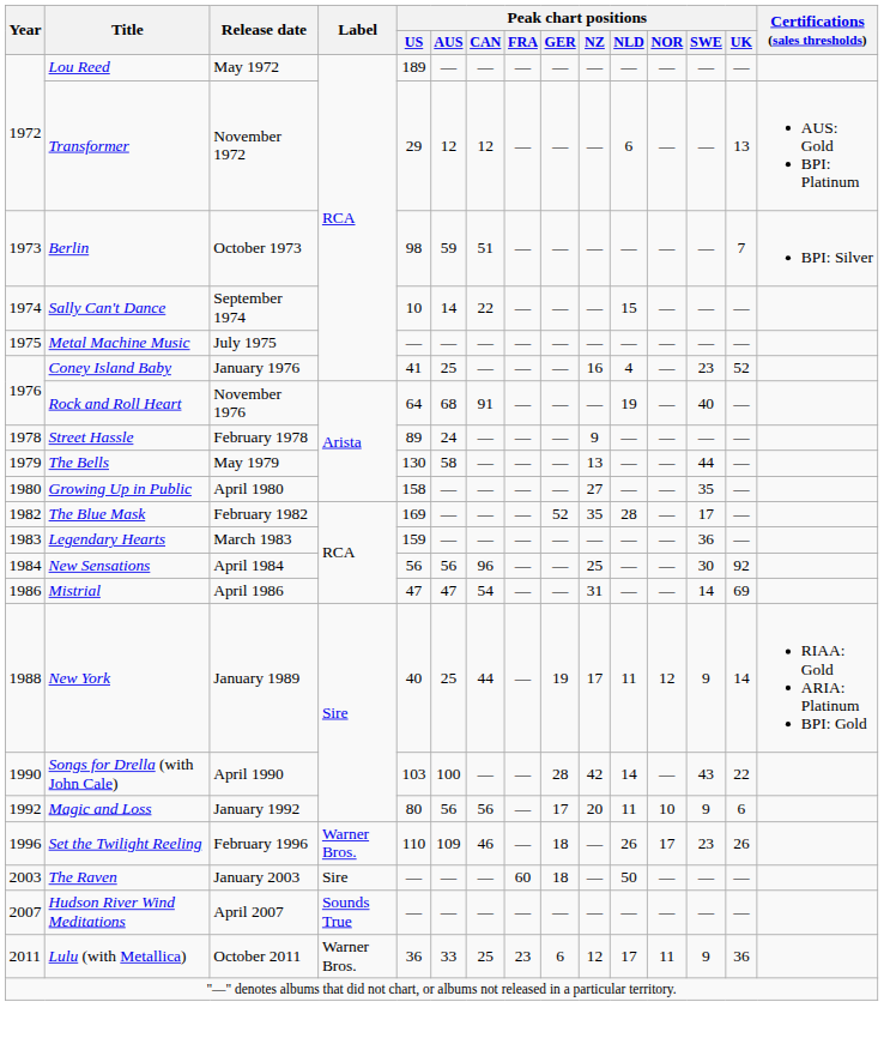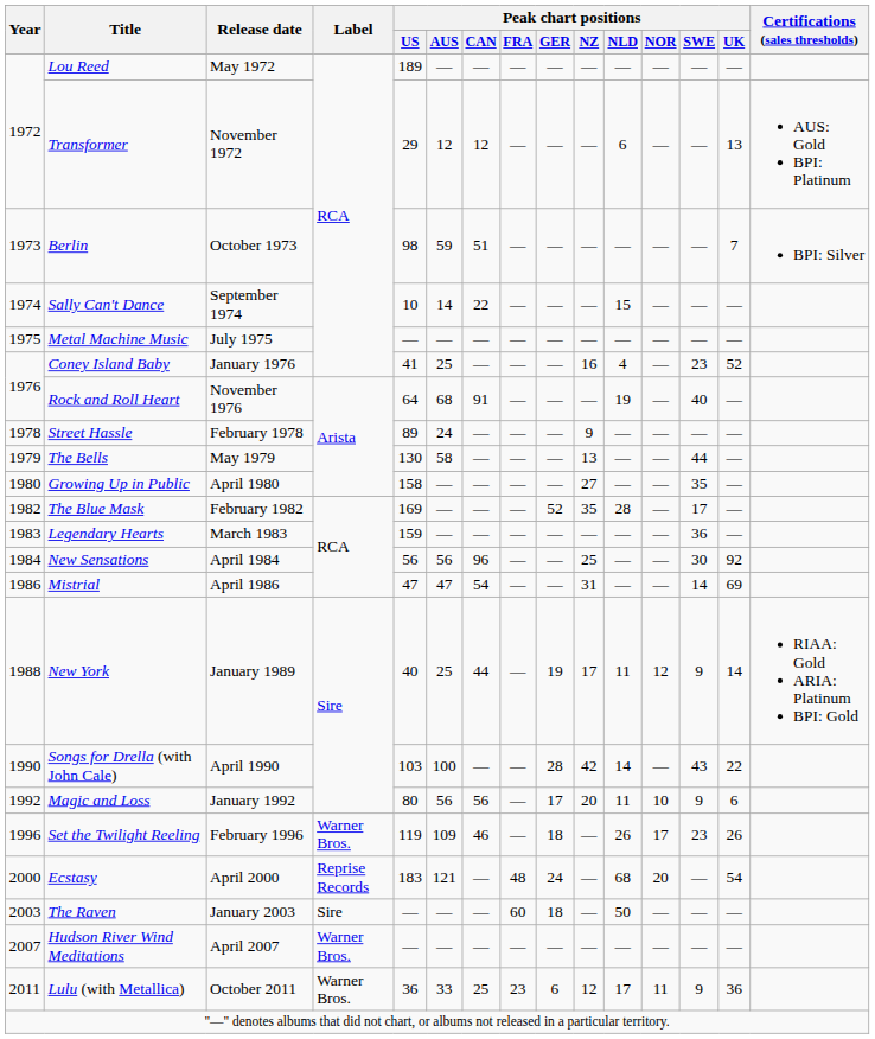 <table class="wikitable" style="text-align:center;">
 <tr>
 <th rowspan="2">Year</th>
 <th rowspan="2" width="250">Title</th>
 <th rowspan="2" width="140">Release date</th>
 <th rowspan="2" width="100">Label</th>
 <th colspan="10" width="100">Peak chart positions</th>
 <th rowspan="2" width="130"><a href='#'>Certifications</a><br><small>(<a href='#'>sales thresholds</a>)</small></th>
 </tr>
 <tr>
 <th style="width:2em;font-size:90%;"><a href='#'>US</a><br></th>
 <th style="width:2em;font-size:90%;"><a href='#'>AUS</a><br></th>
 <th style="width:2em;font-size:90%;"><a href='#'>CAN</a><br></th>
 <th style="width:2em;font-size:90%;"><a href='#'>FRA</a><br></th>
 <th style="width:2em;font-size:90%;"><a href='#'>GER</a><br></th>
 <th style="width:2em;font-size:90%;"><a href='#'>NZ</a><br></th>
 <th style="width:2em;font-size:90%;"><a href='#'>NLD</a><br></th>
 <th style="width:2em;font-size:90%;"><a href='#'>NOR</a><br></th>
 <th style="width:2em;font-size:90%;"><a href='#'>SWE</a><br></th>
 <th style="width:2em;font-size:90%;"><a href='#'>UK</a><br></th>
 </tr>
 <tr>
 <td rowspan="2" align="left">1972</td>
 <td align="left"><em><a href='#'>Lou Reed</a></em></td>
 <td align="left">May 1972</td>
 <td rowspan="6" align="left"><a href='#'>RCA</a></td>
 <td>189</td>
 <td>—</td>
 <td>—</td>
 <td>—</td>
 <td>—</td>
 <td>—</td>
 <td>—</td>
 <td>—</td>
 <td>—</td>
 <td>—</td>
 <td align="left"></td>
 </tr>
 <tr>
 <td align="left"><em><a href='#'>Transformer</a></em></td>
 <td align="left">November 1972</td>
 <td>29</td>
 <td>12</td>
 <td>12</td>
 <td>—</td>
 <td>—</td>
 <td>—</td>
 <td>6</td>
 <td>—</td>
 <td>—</td>
 <td>13</td>
 <td align="left"><br><ul><li>AUS: Gold</li><li>BPI: Platinum</li></ul></td>
 </tr>
 <tr>
 <td align="left">1973</td>
 <td align="left"><em><a href='#'>Berlin</a></em></td>
 <td align="left">October 1973</td>
 <td>98</td>
 <td>59</td>
 <td>51</td>
 <td>—</td>
 <td>—</td>
 <td>—</td>
 <td>—</td>
 <td>—</td>
 <td>—</td>
 <td>7</td>
 <td align="left"><br><ul><li>BPI: Silver</li></ul></td>
 </tr>
 <tr>
 <td align="left">1974</td>
 <td align="left"><em><a href='#'>Sally Can't Dance</a></em></td>
 <td align="left">September 1974</td>
 <td>10</td>
 <td>14</td>
 <td>22</td>
 <td>—</td>
 <td>—</td>
 <td>—</td>
 <td>15</td>
 <td>—</td>
 <td>—</td>
 <td>—</td>
 <td align="left"></td>
 </tr>
 <tr>
 <td rowspan="1" align="left">1975</td>
 <td align="left"><em><a href='#'>Metal Machine Music</a></em></td>
 <td align="left">July 1975</td>
 <td>—</td>
 <td>—</td>
 <td>—</td>
 <td>—</td>
 <td>—</td>
 <td>—</td>
 <td>—</td>
 <td>—</td>
 <td>—</td>
 <td>—</td>
 <td align="left"></td>
 </tr>
 <tr>
 <td rowspan="2" align="left">1976</td>
 <td align="left"><em><a href='#'>Coney Island Baby</a></em></td>
 <td align="left">January 1976</td>
 <td>41</td>
 <td>25</td>
 <td>—</td>
 <td>—</td>
 <td>—</td>
 <td>16</td>
 <td>4</td>
 <td>—</td>
 <td>23</td>
 <td>52</td>
 <td align="left"></td>
 </tr>
 <tr>
 <td align="left"><em><a href='#'>Rock and Roll Heart</a></em></td>
 <td align="left">November 1976</td>
 <td rowspan="4" align="left"><a href='#'>Arista</a></td>
 <td>64</td>
 <td>68</td>
 <td>91</td>
 <td>—</td>
 <td>—</td>
 <td>—</td>
 <td>19</td>
 <td>—</td>
 <td>40</td>
 <td>—</td>
 <td align="left"></td>
 </tr>
 <tr>
 <td align="left">1978</td>
 <td align="left"><em><a href='#'>Street Hassle</a></em></td>
 <td align="left">February 1978</td>
 <td>89</td>
 <td>24</td>
 <td>—</td>
 <td>—</td>
 <td>—</td>
 <td>9</td>
 <td>—</td>
 <td>—</td>
 <td>—</td>
 <td>—</td>
 <td align="left"></td>
 </tr>
 <tr>
 <td align="left">1979</td>
 <td align="left"><em><a href='#'>The Bells</a></em></td>
 <td align="left">May 1979</td>
 <td>130</td>
 <td>58</td>
 <td>—</td>
 <td>—</td>
 <td>—</td>
 <td>13</td>
 <td>—</td>
 <td>—</td>
 <td>44</td>
 <td>—</td>
 <td align="left"></td>
 </tr>
 <tr>
 <td align="left">1980</td>
 <td align="left"><em><a href='#'>Growing Up in Public</a></em></td>
 <td align="left">April 1980</td>
 <td>158</td>
 <td>—</td>
 <td>—</td>
 <td>—</td>
 <td>—</td>
 <td>27</td>
 <td>—</td>
 <td>—</td>
 <td>35</td>
 <td>—</td>
 <td align="left"></td>
 </tr>
 <tr>
 <td align="left">1982</td>
 <td align="left"><em><a href='#'>The Blue Mask</a></em></td>
 <td align="left">February 1982</td>
 <td rowspan="4" align="left">RCA</td>
 <td>169</td>
 <td>—</td>
 <td>—</td>
 <td>—</td>
 <td>52</td>
 <td>35</td>
 <td>28</td>
 <td>—</td>
 <td>17</td>
 <td>—</td>
 <td align="left"></td>
 </tr>
 <tr>
 <td align="left">1983</td>
 <td align="left"><em><a href='#'>Legendary Hearts</a></em></td>
 <td align="left">March 1983</td>
 <td>159</td>
 <td>—</td>
 <td>—</td>
 <td>—</td>
 <td>—</td>
 <td>—</td>
 <td>—</td>
 <td>—</td>
 <td>36</td>
 <td>—</td>
 <td align="left"></td>
 </tr>
 <tr>
 <td align="left">1984</td>
 <td align="left"><em><a href='#'>New Sensations</a></em></td>
 <td align="left">April 1984</td>
 <td>56</td>
 <td>56</td>
 <td>96</td>
 <td>—</td>
 <td>—</td>
 <td>25</td>
 <td>—</td>
 <td>—</td>
 <td>30</td>
 <td>92</td>
 <td align="left"></td>
 </tr>
 <tr>
 <td align="left">1986</td>
 <td align="left"><em><a href='#'>Mistrial</a></em></td>
 <td align="left">April 1986</td>
 <td>47</td>
 <td>47</td>
 <td>54</td>
 <td>—</td>
 <td>—</td>
 <td>31</td>
 <td>—</td>
 <td>—</td>
 <td>14</td>
 <td>69</td>
 <td align="left"></td>
 </tr>
 <tr>
 <td align="left">1988</td>
 <td align="left"><em><a href='#'>New York</a></em></td>
 <td align="left">January 1989</td>
 <td rowspan="3" align="left"><a href='#'>Sire</a></td>
 <td>40</td>
 <td>25</td>
 <td>44</td>
 <td>—</td>
 <td>19</td>
 <td>17</td>
 <td>11</td>
 <td>12</td>
 <td>9</td>
 <td>14</td>
 <td align="left"><br><ul><li>RIAA: Gold</li><li>ARIA: Platinum</li><li>BPI: Gold</li></ul></td>
 </tr>
 <tr>
 <td align="left">1990</td>
 <td align="left"><em><a href='#'>Songs for Drella</a></em> (with <a href='#'>John Cale</a>)</td>
 <td align="left">April 1990</td>
 <td>103</td>
 <td>100</td>
 <td>—</td>
 <td>—</td>
 <td>28</td>
 <td>42</td>
 <td>14</td>
 <td>—</td>
 <td>43</td>
 <td>22</td>
 <td align="left"></td>
 </tr>
 <tr>
 <td align="left">1992</td>
 <td align="left"><em><a href='#'>Magic and Loss</a></em></td>
 <td align="left">January 1992</td>
 <td>80</td>
 <td>56</td>
 <td>56</td>
 <td>—</td>
 <td>17</td>
 <td>20</td>
 <td>11</td>
 <td>10</td>
 <td>9</td>
 <td>6</td>
 <td align="left"></td>
 </tr>
 <tr>
 <td align="left">1996</td>
 <td align="left"><em><a href='#'>Set the Twilight Reeling</a></em></td>
 <td align="left">February 1996</td>
 <td rowspan="1" align="left"><a href='#'>Warner Bros.</a></td>
-<td>110</td>
+<td>119</td>
 <td>109</td>
 <td>46</td>
 <td>—</td>
 <td>18</td>
 <td>—</td>
 <td>26</td>
 <td>17</td>
 <td>23</td>
 <td>26</td>
+<td align="left"></td>
+</tr>
+<tr>
+<td align="left">2000</td>
+<td align="left"><em><a href='#'>Ecstasy</a></em></td>
+<td align="left">April 2000</td>
+<td rowspan="1" align="left"><a href='#'>Reprise Records</a></td>
+<td>183</td>
+<td>121</td>
+<td>—</td>
+<td>48</td>
+<td>24</td>
+<td>—</td>
+<td>68</td>
+<td>20</td>
+<td>—</td>
+<td>54</td>
 <td align="left"></td>
 </tr>
 <tr>
 <td align="left">2003</td>
 <td align="left"><em><a href='#'>The Raven</a></em></td>
 <td align="left">January 2003</td>
 <td rowspan="1" align="left">Sire</td>
 <td>—</td>
 <td>—</td>
 <td>—</td>
 <td>60</td>
 <td>18</td>
 <td>—</td>
 <td>50</td>
 <td>—</td>
 <td>—</td>
 <td>—</td>
 <td align="left"></td>
 </tr>
 <tr>
 <td align="left">2007</td>
 <td align="left"><em><a href='#'>Hudson River Wind Meditations</a></em></td>
 <td align="left">April 2007</td>
-<td align="left"><a href='#'>Sounds True</a></td>
+<td rowspan="1" align="left"><a href='#'>Warner Bros.</a></td>
 <td>—</td>
 <td>—</td>
 <td>—</td>
 <td>—</td>
 <td>—</td>
 <td>—</td>
 <td>—</td>
 <td>—</td>
 <td>—</td>
 <td>—</td>
 <td align="left"></td>
 </tr>
 <tr>
 <td align="left">2011</td>
 <td align="left"><em><a href='#'>Lulu</a></em> (with <a href='#'>Metallica</a>)</td>
 <td align="left">October 2011</td>
 <td align="left">Warner Bros.</td>
 <td>36</td>
 <td>33</td>
 <td>25</td>
 <td>23</td>
 <td>6</td>
 <td>12</td>
 <td>17</td>
 <td>11</td>
 <td>9</td>
 <td 36>36</td>
 </tr>
 <tr>
 <td colspan="15" style="font-size: 85%">"—" denotes albums that did not chart, or albums not released in a particular territory.</td>
 </tr>
 </table>
